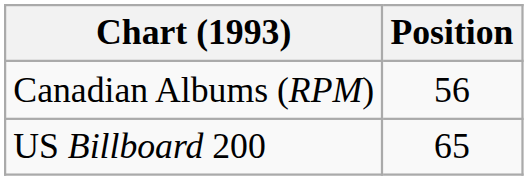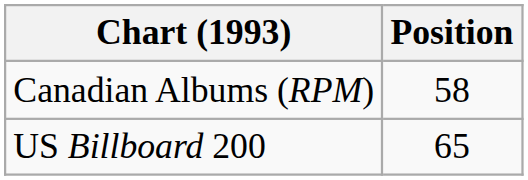 <table class="wikitable sortable">
 <tr>
 <th>Chart (1993)</th>
 <th>Position</th>
 </tr>
 <tr>
 <td>Canadian Albums (<em>RPM</em>)</td>
-<td style="text-align:center;">56</td>
+<td style="text-align:center;">58</td>
 </tr>
 <tr>
 <td>US <em>Billboard</em> 200</td>
 <td style="text-align:center;">65</td>
 </tr>
 </table>
